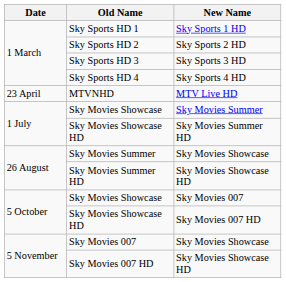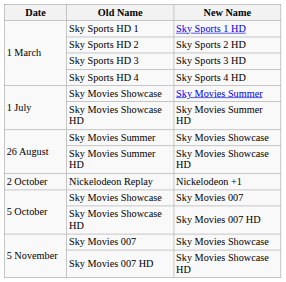 <table class="wikitable">
 <tr>
 <th width=90>Date</th>
 <th width=160>Old Name</th>
 <th width=160>New Name</th>
 </tr>
 <tr>
 <td rowspan=4>1 March</td>
 <td>Sky Sports HD 1</td>
 <td><a href='#'>Sky Sports 1 HD</a></td>
 </tr>
 <tr>
 <td>Sky Sports HD 2</td>
 <td>Sky Sports 2 HD</td>
 </tr>
 <tr>
 <td>Sky Sports HD 3</td>
 <td>Sky Sports 3 HD</td>
 </tr>
 <tr>
 <td>Sky Sports HD 4</td>
 <td>Sky Sports 4 HD</td>
 </tr>
 <tr>
-<td>23 April</td>
-<td>MTVNHD</td>
-<td><a href='#'>MTV Live HD</a></td>
-</tr>
-<tr>
 <td rowspan=2>1 July</td>
 <td>Sky Movies Showcase</td>
 <td><a href='#'>Sky Movies Summer</a></td>
 </tr>
 <tr>
 <td>Sky Movies Showcase HD</td>
 <td>Sky Movies Summer HD</td>
 </tr>
 <tr>
 <td rowspan=2>26 August</td>
 <td>Sky Movies Summer</td>
 <td>Sky Movies Showcase</td>
 </tr>
 <tr>
 <td>Sky Movies Summer HD</td>
 <td>Sky Movies Showcase HD</td>
+</tr>
+<tr>
+<td>2 October</td>
+<td>Nickelodeon Replay</td>
+<td>Nickelodeon +1</td>
 </tr>
 <tr>
 <td rowspan=2>5 October</td>
 <td>Sky Movies Showcase</td>
 <td>Sky Movies 007</td>
 </tr>
 <tr>
 <td>Sky Movies Showcase HD</td>
 <td>Sky Movies 007 HD</td>
 </tr>
 <tr>
 <td rowspan=2>5 November</td>
 <td>Sky Movies 007</td>
 <td>Sky Movies Showcase</td>
 </tr>
 <tr>
 <td>Sky Movies 007 HD</td>
 <td>Sky Movies Showcase HD</td>
 </tr>
 </table>
